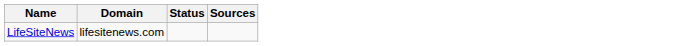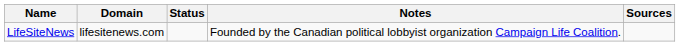 <table class="wikitable sortable mw-collapsible">
 <tr>
 <th>Name</th>
 <th>Domain</th>
 <th>Status</th>
+<th class="sortable">Notes</th>
 <th class="unsortable">Sources</th>
 </tr>
 <tr>
 <td><a href='#'>LifeSiteNews</a></td>
 <td>lifesitenews.com</td>
 <td></td>
+<td>Founded by the Canadian political lobbyist organization <a href='#'>Campaign Life Coalition</a>.</td>
 <td></td>
 </tr>
 </table>
